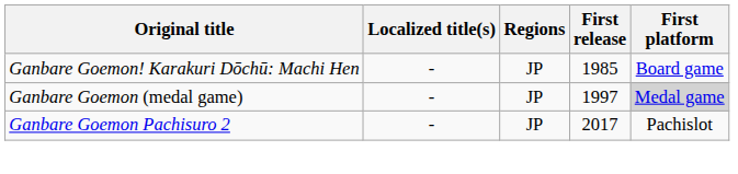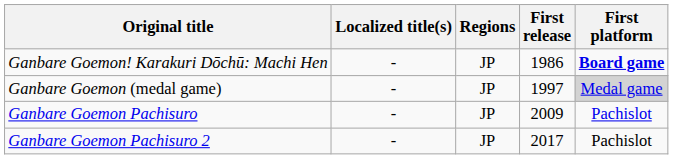 <table class="wikitable sortable">
 <tr>
 <th>Original title <br></th>
 <th>Localized title(s) <br></th>
 <th>Regions <br></th>
 <th>First <br> release <br></th>
 <th>First <br> platform <br></th>
 </tr>
 <tr style="text-align:center;">
 <td align="left"><em>Ganbare Goemon! Karakuri Dōchū: Machi Hen</em></td>
 <td>-</td>
 <td>JP</td>
-<td>1985</td>
-<td><a href='#'>Board game</a></td>
+<td>1986</td>
+<td><strong><a href='#'>Board game</a></strong></td>
 </tr>
 <tr style="text-align:center;">
 <td align="left"><em>Ganbare Goemon</em> (medal game)</td>
 <td>-</td>
 <td>JP</td>
 <td>1997</td>
 <td style="background: lightgrey;"><a href='#'>Medal game</a></td>
 </tr>
 <tr style="text-align:center;">
+<td align="left"><em><a href='#'>Ganbare Goemon Pachisuro</a></em></td>
+<td>-</td>
+<td>JP</td>
+<td>2009</td>
+<td><a href='#'>Pachislot</a></td>
+</tr>
+<tr style="text-align:center;">
 <td align="left"><em><a href='#'>Ganbare Goemon Pachisuro 2</a></em></td>
 <td>-</td>
 <td>JP</td>
 <td>2017</td>
 <td>Pachislot</td>
 </tr>
 </table>
